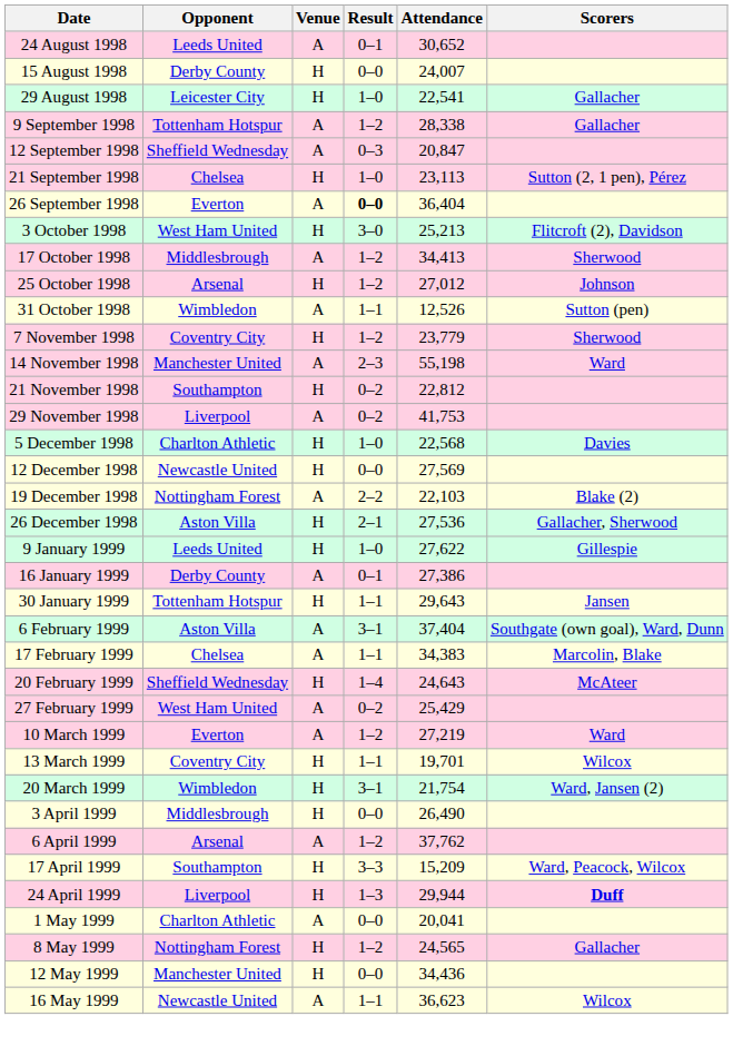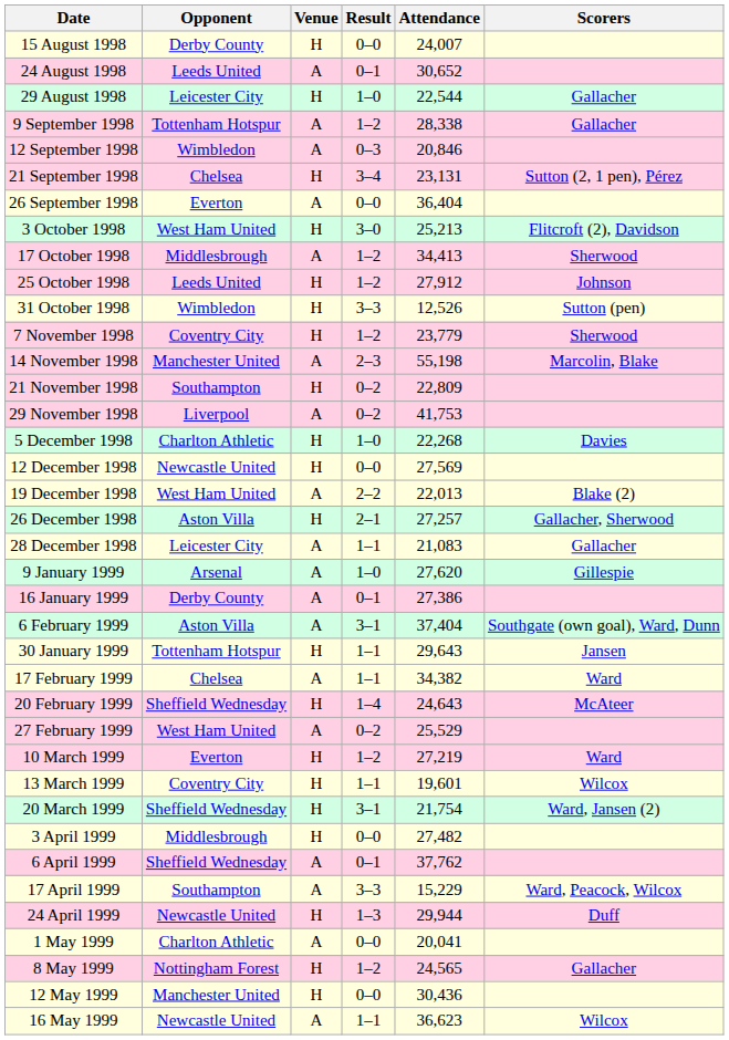 <table class="wikitable sortable" style="font-size:100%; text-align:center">
 <tr>
 <th>Date</th>
 <th>Opponent</th>
 <th>Venue</th>
 <th>Result</th>
 <th>Attendance</th>
 <th>Scorers</th>
 </tr>
+<tr style="background-color: #ffffdd;">
+<td>15 August 1998</td>
+<td><a href='#'>Derby County</a></td>
+<td>H</td>
+<td>0–0</td>
+<td>24,007</td>
+<td></td>
+</tr>
 <tr style="background-color: #ffd0e3;">
 <td>24 August 1998</td>
 <td><a href='#'>Leeds United</a></td>
 <td>A</td>
 <td>0–1</td>
 <td>30,652</td>
 <td></td>
 </tr>
-<tr style="background-color: #ffffdd;">
-<td>15 August 1998</td>
-<td><a href='#'>Derby County</a></td>
-<td>H</td>
-<td>0–0</td>
-<td>24,007</td>
-<td></td>
-</tr>
 <tr style="background-color: #d0ffe3;">
 <td>29 August 1998</td>
 <td><a href='#'>Leicester City</a></td>
 <td>H</td>
 <td>1–0</td>
-<td>22,541</td>
+<td>22,544</td>
 <td><a href='#'>Gallacher</a></td>
 </tr>
 <tr style="background-color: #ffd0e3;">
 <td>9 September 1998</td>
 <td><a href='#'>Tottenham Hotspur</a></td>
 <td>A</td>
 <td>1–2</td>
 <td>28,338</td>
 <td><a href='#'>Gallacher</a></td>
 </tr>
 <tr style="background-color: #ffd0e3;">
 <td>12 September 1998</td>
-<td><a href='#'>Sheffield Wednesday</a></td>
+<td><a href='#'>Wimbledon</a></td>
 <td>A</td>
 <td>0–3</td>
-<td>20,847</td>
+<td>20,846</td>
 <td></td>
 </tr>
 <tr style="background-color: #ffd0e3;">
 <td>21 September 1998</td>
 <td><a href='#'>Chelsea</a></td>
 <td>H</td>
-<td>1–0</td>
-<td>23,113</td>
+<td>3–4</td>
+<td>23,131</td>
 <td><a href='#'>Sutton</a> (2, 1 pen), <a href='#'>Pérez</a></td>
 </tr>
 <tr style="background-color: #ffffdd;">
 <td>26 September 1998</td>
 <td><a href='#'>Everton</a></td>
 <td>A</td>
-<td><strong>0–0</strong></td>
+<td>0–0</td>
 <td>36,404</td>
 <td></td>
 </tr>
 <tr style="background-color: #d0ffe3;">
 <td>3 October 1998</td>
 <td><a href='#'>West Ham United</a></td>
 <td>H</td>
 <td>3–0</td>
 <td>25,213</td>
 <td><a href='#'>Flitcroft</a> (2), <a href='#'>Davidson</a></td>
 </tr>
 <tr style="background-color: #ffd0e3;">
 <td>17 October 1998</td>
 <td><a href='#'>Middlesbrough</a></td>
 <td>A</td>
 <td>1–2</td>
 <td>34,413</td>
 <td><a href='#'>Sherwood</a></td>
 </tr>
 <tr style="background-color: #ffd0e3;">
 <td>25 October 1998</td>
-<td><a href='#'>Arsenal</a></td>
+<td><a href='#'>Leeds United</a></td>
 <td>H</td>
 <td>1–2</td>
-<td>27,012</td>
+<td>27,912</td>
 <td><a href='#'>Johnson</a></td>
 </tr>
 <tr style="background-color: #ffffdd;">
 <td>31 October 1998</td>
 <td><a href='#'>Wimbledon</a></td>
-<td>A</td>
-<td>1–1</td>
+<td>H</td>
+<td>3–3</td>
 <td>12,526</td>
 <td><a href='#'>Sutton</a> (pen)</td>
 </tr>
 <tr style="background-color: #ffd0e3;">
 <td>7 November 1998</td>
 <td><a href='#'>Coventry City</a></td>
 <td>H</td>
 <td>1–2</td>
 <td>23,779</td>
 <td><a href='#'>Sherwood</a></td>
 </tr>
 <tr style="background-color: #ffd0e3;">
 <td>14 November 1998</td>
 <td><a href='#'>Manchester United</a></td>
 <td>A</td>
 <td>2–3</td>
 <td>55,198</td>
-<td><a href='#'>Ward</a></td>
+<td><a href='#'>Marcolin</a>, <a href='#'>Blake</a></td>
 </tr>
 <tr style="background-color: #ffd0e3;">
 <td>21 November 1998</td>
 <td><a href='#'>Southampton</a></td>
 <td>H</td>
 <td>0–2</td>
-<td>22,812</td>
+<td>22,809</td>
 <td></td>
 </tr>
 <tr style="background-color: #ffd0e3;">
 <td>29 November 1998</td>
 <td><a href='#'>Liverpool</a></td>
 <td>A</td>
 <td>0–2</td>
 <td>41,753</td>
 <td></td>
 </tr>
 <tr style="background-color: #d0ffe3;">
 <td>5 December 1998</td>
 <td><a href='#'>Charlton Athletic</a></td>
 <td>H</td>
 <td>1–0</td>
-<td>22,568</td>
+<td>22,268</td>
 <td><a href='#'>Davies</a></td>
 </tr>
 <tr style="background-color: #ffffdd;">
 <td>12 December 1998</td>
 <td><a href='#'>Newcastle United</a></td>
 <td>H</td>
 <td>0–0</td>
 <td>27,569</td>
 <td></td>
 </tr>
 <tr style="background-color: #ffffdd;">
 <td>19 December 1998</td>
-<td><a href='#'>Nottingham Forest</a></td>
+<td><a href='#'>West Ham United</a></td>
 <td>A</td>
 <td>2–2</td>
-<td>22,103</td>
+<td>22,013</td>
 <td><a href='#'>Blake</a> (2)</td>
 </tr>
 <tr style="background-color: #d0ffe3;">
 <td>26 December 1998</td>
 <td><a href='#'>Aston Villa</a></td>
 <td>H</td>
 <td>2–1</td>
-<td>27,536</td>
+<td>27,257</td>
 <td><a href='#'>Gallacher</a>, <a href='#'>Sherwood</a></td>
+</tr>
+<tr style="background-color: #ffffdd;">
+<td>28 December 1998</td>
+<td><a href='#'>Leicester City</a></td>
+<td>A</td>
+<td>1–1</td>
+<td>21,083</td>
+<td><a href='#'>Gallacher</a></td>
 </tr>
 <tr style="background-color: #d0ffe3;">
 <td>9 January 1999</td>
-<td><a href='#'>Leeds United</a></td>
-<td>H</td>
+<td><a href='#'>Arsenal</a></td>
+<td>A</td>
 <td>1–0</td>
-<td>27,622</td>
+<td>27,620</td>
 <td><a href='#'>Gillespie</a></td>
 </tr>
 <tr style="background-color: #ffd0e3;">
 <td>16 January 1999</td>
 <td><a href='#'>Derby County</a></td>
 <td>A</td>
 <td>0–1</td>
 <td>27,386</td>
 <td></td>
 </tr>
-<tr style="background-color: #ffffdd;">
-<td>30 January 1999</td>
-<td><a href='#'>Tottenham Hotspur</a></td>
-<td>H</td>
-<td>1–1</td>
-<td>29,643</td>
-<td><a href='#'>Jansen</a></td>
-</tr>
 <tr style="background-color: #d0ffe3;">
 <td>6 February 1999</td>
 <td><a href='#'>Aston Villa</a></td>
 <td>A</td>
 <td>3–1</td>
 <td>37,404</td>
 <td><a href='#'>Southgate</a> (own goal), <a href='#'>Ward</a>, <a href='#'>Dunn</a></td>
 </tr>
 <tr style="background-color: #ffffdd;">
+<td>30 January 1999</td>
+<td><a href='#'>Tottenham Hotspur</a></td>
+<td>H</td>
+<td>1–1</td>
+<td>29,643</td>
+<td><a href='#'>Jansen</a></td>
+</tr>
+<tr style="background-color: #ffffdd;">
 <td>17 February 1999</td>
 <td><a href='#'>Chelsea</a></td>
 <td>A</td>
 <td>1–1</td>
-<td>34,383</td>
-<td><a href='#'>Marcolin</a>, <a href='#'>Blake</a></td>
+<td>34,382</td>
+<td><a href='#'>Ward</a></td>
 </tr>
 <tr style="background-color: #ffd0e3;">
 <td>20 February 1999</td>
 <td><a href='#'>Sheffield Wednesday</a></td>
 <td>H</td>
 <td>1–4</td>
 <td>24,643</td>
 <td><a href='#'>McAteer</a></td>
 </tr>
 <tr style="background-color: #ffd0e3;">
 <td>27 February 1999</td>
 <td><a href='#'>West Ham United</a></td>
 <td>A</td>
 <td>0–2</td>
-<td>25,429</td>
+<td>25,529</td>
 <td></td>
 </tr>
 <tr style="background-color: #ffd0e3;">
 <td>10 March 1999</td>
 <td><a href='#'>Everton</a></td>
-<td>A</td>
+<td>H</td>
 <td>1–2</td>
 <td>27,219</td>
 <td><a href='#'>Ward</a></td>
 </tr>
 <tr style="background-color: #ffffdd;">
 <td>13 March 1999</td>
 <td><a href='#'>Coventry City</a></td>
 <td>H</td>
 <td>1–1</td>
-<td>19,701</td>
+<td>19,601</td>
 <td><a href='#'>Wilcox</a></td>
 </tr>
 <tr style="background-color: #d0ffe3;">
 <td>20 March 1999</td>
-<td><a href='#'>Wimbledon</a></td>
+<td><a href='#'>Sheffield Wednesday</a></td>
 <td>H</td>
 <td>3–1</td>
 <td>21,754</td>
 <td><a href='#'>Ward</a>, <a href='#'>Jansen</a> (2)</td>
 </tr>
 <tr style="background-color: #ffffdd;">
 <td>3 April 1999</td>
 <td><a href='#'>Middlesbrough</a></td>
 <td>H</td>
 <td>0–0</td>
-<td>26,490</td>
+<td>27,482</td>
 <td></td>
 </tr>
 <tr style="background-color: #ffd0e3;">
 <td>6 April 1999</td>
-<td><a href='#'>Arsenal</a></td>
+<td><a href='#'>Sheffield Wednesday</a></td>
 <td>A</td>
-<td>1–2</td>
+<td>0–1</td>
 <td>37,762</td>
 <td></td>
 </tr>
 <tr style="background-color: #ffffdd;">
 <td>17 April 1999</td>
 <td><a href='#'>Southampton</a></td>
-<td>H</td>
+<td>A</td>
 <td>3–3</td>
-<td>15,209</td>
+<td>15,229</td>
 <td><a href='#'>Ward</a>, <a href='#'>Peacock</a>, <a href='#'>Wilcox</a></td>
 </tr>
 <tr style="background-color: #ffd0e3;">
 <td>24 April 1999</td>
-<td><a href='#'>Liverpool</a></td>
+<td><a href='#'>Newcastle United</a></td>
 <td>H</td>
 <td>1–3</td>
 <td>29,944</td>
-<td><strong><a href='#'>Duff</a></strong></td>
+<td><a href='#'>Duff</a></td>
 </tr>
 <tr style="background-color: #ffffdd;">
 <td>1 May 1999</td>
 <td><a href='#'>Charlton Athletic</a></td>
 <td>A</td>
 <td>0–0</td>
 <td>20,041</td>
 <td></td>
 </tr>
 <tr style="background-color: #ffd0e3;">
 <td>8 May 1999</td>
 <td><a href='#'>Nottingham Forest</a></td>
 <td>H</td>
 <td>1–2</td>
 <td>24,565</td>
 <td><a href='#'>Gallacher</a></td>
 </tr>
 <tr style="background-color: #ffffdd;">
 <td>12 May 1999</td>
 <td><a href='#'>Manchester United</a></td>
 <td>H</td>
 <td>0–0</td>
-<td>34,436</td>
+<td>30,436</td>
 <td></td>
 </tr>
 <tr style="background-color: #ffffdd;">
 <td>16 May 1999</td>
 <td><a href='#'>Newcastle United</a></td>
 <td>A</td>
 <td>1–1</td>
 <td>36,623</td>
 <td><a href='#'>Wilcox</a></td>
 </tr>
 </table>
